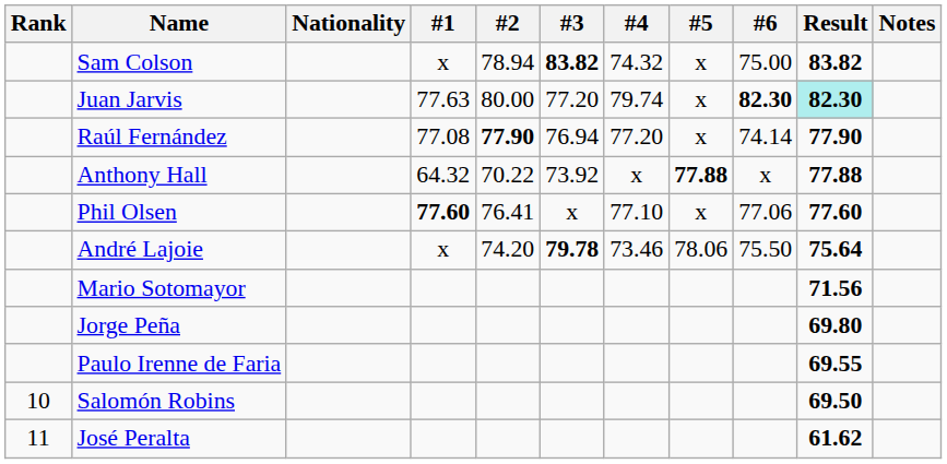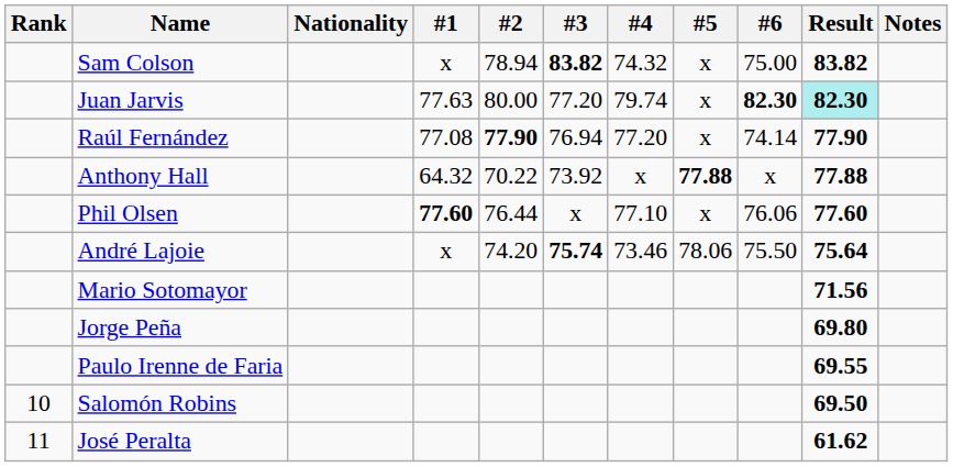 <table class="wikitable sortable" style="text-align:center">
 <tr>
 <th>Rank</th>
 <th>Name</th>
 <th>Nationality</th>
 <th>#1</th>
 <th>#2</th>
 <th>#3</th>
 <th>#4</th>
 <th>#5</th>
 <th>#6</th>
 <th>Result</th>
 <th>Notes</th>
 </tr>
 <tr>
 <td></td>
 <td align=left><a href='#'>Sam Colson</a></td>
 <td align=left></td>
 <td>x</td>
 <td>78.94</td>
 <td><strong>83.82</strong></td>
 <td>74.32</td>
 <td>x</td>
 <td>75.00</td>
 <td><strong>83.82</strong></td>
 <td></td>
 </tr>
 <tr>
 <td></td>
 <td align=left><a href='#'>Juan Jarvis</a></td>
 <td align=left></td>
 <td>77.63</td>
 <td>80.00</td>
 <td>77.20</td>
 <td>79.74</td>
 <td>x</td>
 <td><strong>82.30</strong></td>
 <td style="background: paleturquoise;"><strong>82.30</strong></td>
 <td></td>
 </tr>
 <tr>
 <td></td>
 <td align=left><a href='#'>Raúl Fernández</a></td>
 <td align=left></td>
 <td>77.08</td>
 <td><strong>77.90</strong></td>
 <td>76.94</td>
 <td>77.20</td>
 <td>x</td>
 <td>74.14</td>
 <td><strong>77.90</strong></td>
 <td></td>
 </tr>
 <tr>
 <td></td>
 <td align=left><a href='#'>Anthony Hall</a></td>
 <td align=left></td>
 <td>64.32</td>
 <td>70.22</td>
 <td>73.92</td>
 <td>x</td>
 <td><strong>77.88</strong></td>
 <td>x</td>
 <td><strong>77.88</strong></td>
 <td></td>
 </tr>
 <tr>
 <td></td>
 <td align=left><a href='#'>Phil Olsen</a></td>
 <td align=left></td>
 <td><strong>77.60</strong></td>
-<td>76.41</td>
+<td>76.44</td>
 <td>x</td>
 <td>77.10</td>
 <td>x</td>
-<td>77.06</td>
+<td>76.06</td>
 <td><strong>77.60</strong></td>
 <td></td>
 </tr>
 <tr>
 <td></td>
 <td align=left><a href='#'>André Lajoie</a></td>
 <td align=left></td>
 <td>x</td>
 <td>74.20</td>
-<td><strong>79.78</strong></td>
+<td><strong>75.74</strong></td>
 <td>73.46</td>
 <td>78.06</td>
 <td>75.50</td>
 <td><strong>75.64</strong></td>
 <td></td>
 </tr>
 <tr>
 <td></td>
 <td align=left><a href='#'>Mario Sotomayor</a></td>
 <td align=left></td>
 <td></td>
 <td></td>
 <td></td>
 <td></td>
 <td></td>
 <td></td>
 <td><strong>71.56</strong></td>
 <td></td>
 </tr>
 <tr>
 <td></td>
 <td align=left><a href='#'>Jorge Peña</a></td>
 <td align=left></td>
 <td></td>
 <td></td>
 <td></td>
 <td></td>
 <td></td>
 <td></td>
 <td><strong>69.80</strong></td>
 <td></td>
 </tr>
 <tr>
 <td></td>
 <td align=left><a href='#'>Paulo Irenne de Faria</a></td>
 <td align=left></td>
 <td></td>
 <td></td>
 <td></td>
 <td></td>
 <td></td>
 <td></td>
 <td><strong>69.55</strong></td>
 <td></td>
 </tr>
 <tr>
 <td>10</td>
 <td align=left><a href='#'>Salomón Robins</a></td>
 <td align=left></td>
 <td></td>
 <td></td>
 <td></td>
 <td></td>
 <td></td>
 <td></td>
 <td><strong>69.50</strong></td>
 <td></td>
 </tr>
 <tr>
 <td>11</td>
 <td align=left><a href='#'>José Peralta</a></td>
 <td align=left></td>
 <td></td>
 <td></td>
 <td></td>
 <td></td>
 <td></td>
 <td></td>
 <td><strong>61.62</strong></td>
 <td></td>
 </tr>
 </table>
